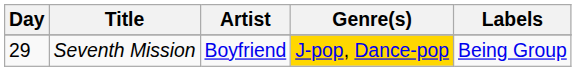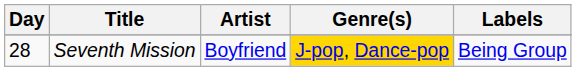 <table class="wikitable sortable" style="text-align: left;">
 <tr>
 <th>Day</th>
 <th>Title</th>
 <th>Artist</th>
 <th>Genre(s)</th>
 <th>Labels</th>
 </tr>
 <tr>
 </tr>
 <tr>
-<td rowspan="1">29</td>
+<td rowspan="1">28</td>
 <td><em>Seventh Mission</em></td>
 <td><a href='#'>Boyfriend</a></td>
 <td style="background: gold;"><a href='#'>J-pop</a>, <a href='#'>Dance-pop</a></td>
 <td><a href='#'>Being Group</a></td>
 </tr>
 </table>
